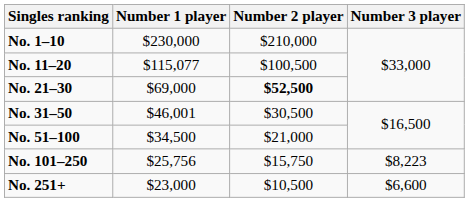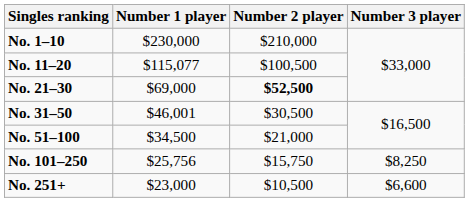 <table class="wikitable" style="text-align:center;">
 <tr>
 <th>Singles ranking</th>
 <th>Number 1 player</th>
 <th>Number 2 player</th>
 <th>Number 3 player</th>
 </tr>
 <tr>
 <td align=left><strong>No. 1–10</strong></td>
 <td>$230,000</td>
 <td>$210,000</td>
 <td rowspan="3">$33,000</td>
 </tr>
 <tr>
 <td align=left><strong>No. 11–20</strong></td>
 <td>$115,077</td>
 <td>$100,500</td>
 </tr>
 <tr>
 <td align=left><strong>No. 21–30</strong></td>
 <td>$69,000</td>
 <td><strong>$52,500</strong></td>
 </tr>
 <tr>
 <td align=left><strong>No. 31–50</strong></td>
 <td>$46,001</td>
 <td>$30,500</td>
 <td rowspan="2">$16,500</td>
 </tr>
 <tr>
 <td align=left><strong>No. 51–100</strong></td>
 <td>$34,500</td>
 <td>$21,000</td>
 </tr>
 <tr>
 <td align=left><strong>No. 101–250</strong></td>
 <td>$25,756</td>
 <td>$15,750</td>
-<td>$8,223</td>
+<td>$8,250</td>
 </tr>
 <tr>
 <td align=left><strong>No. 251+</strong></td>
 <td>$23,000</td>
 <td>$10,500</td>
 <td>$6,600</td>
 </tr>
 </table>
